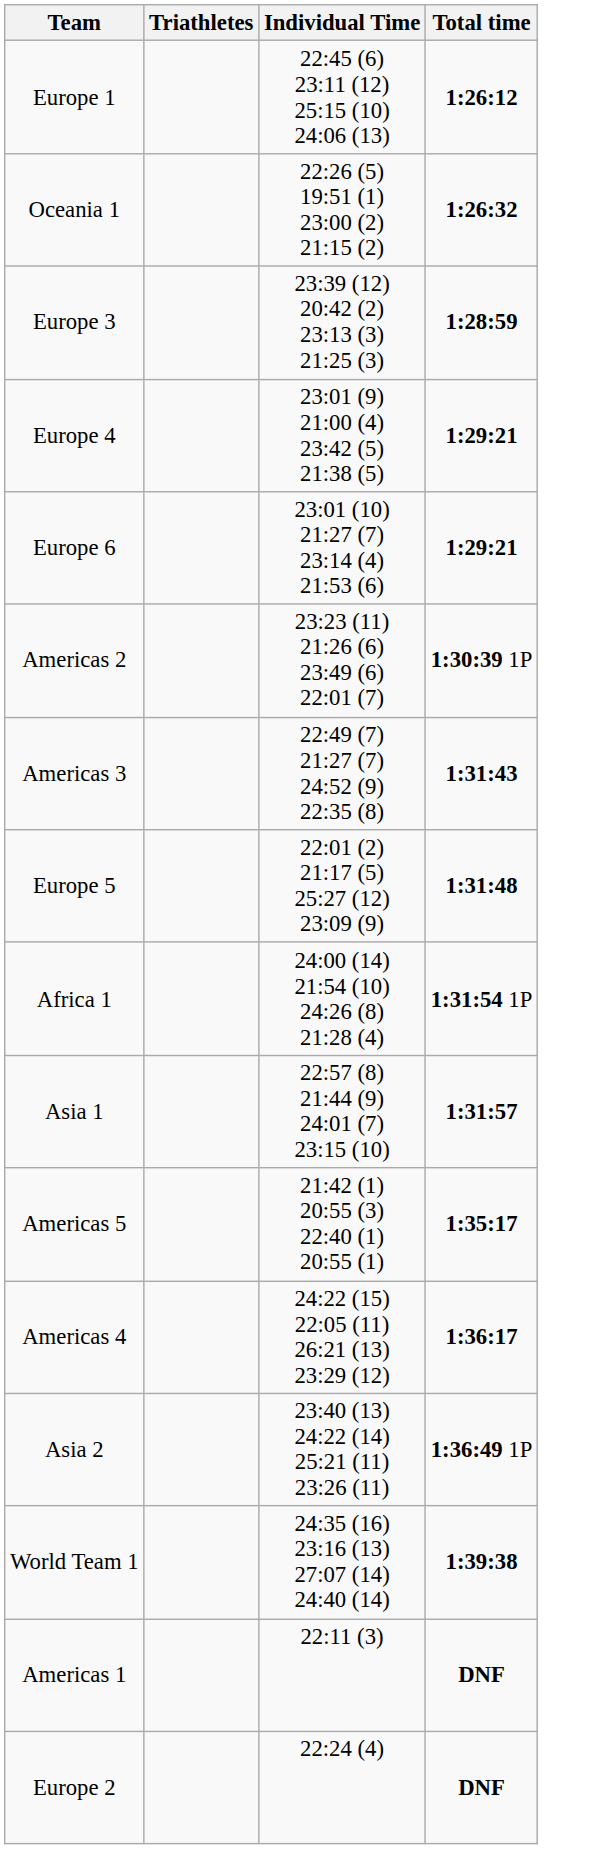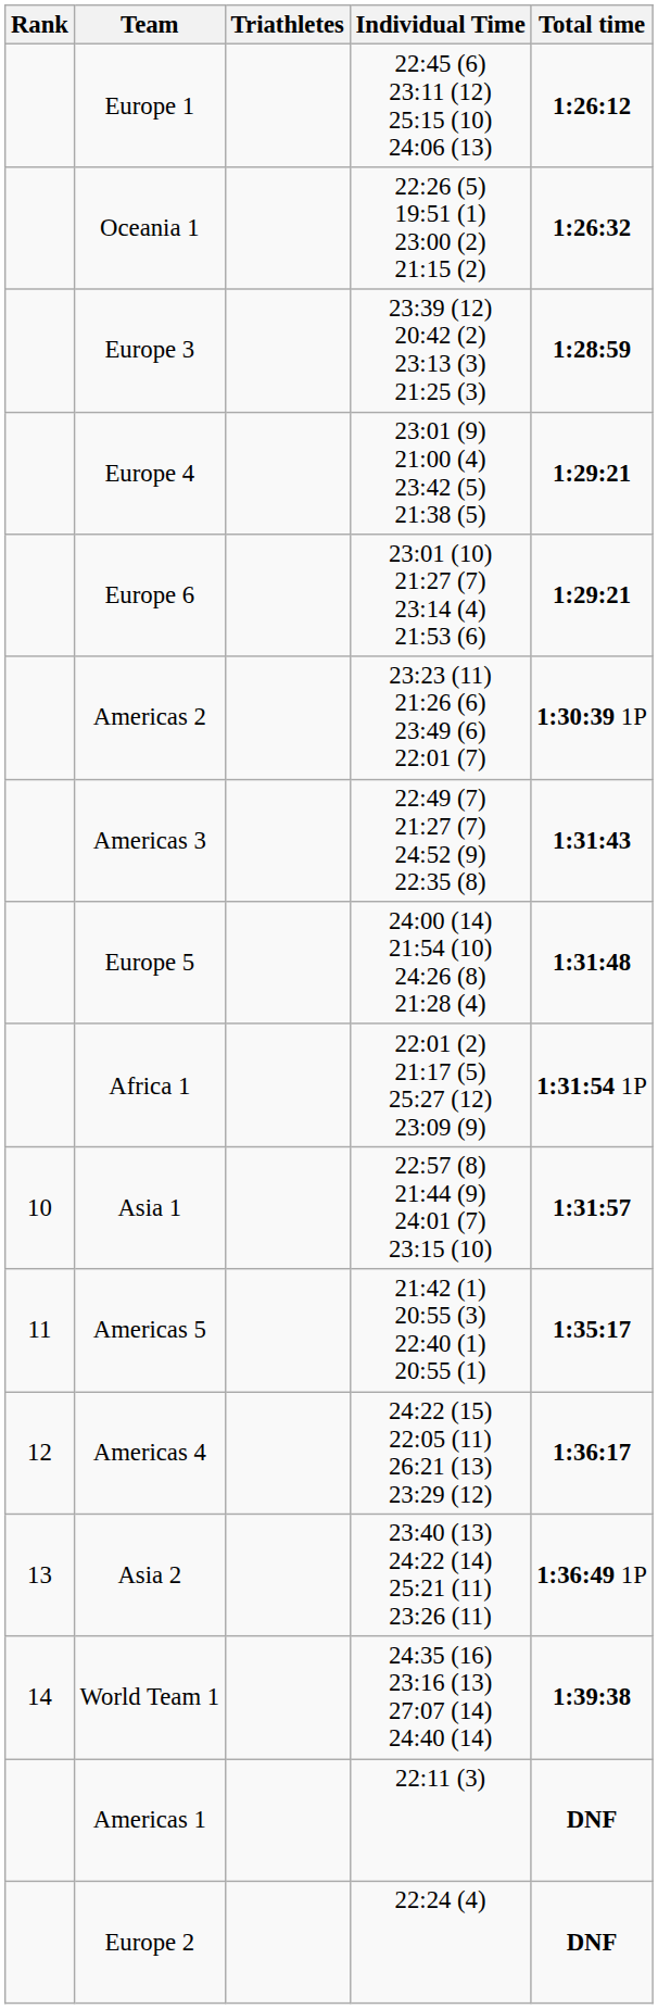 <table class="wikitable" style="text-align:center">
 <tr>
+<th>Rank</th>
 <th>Team</th>
 <th>Triathletes</th>
 <th>Individual Time</th>
 <th>Total time</th>
 </tr>
 <tr>
+<td></td>
 <td>Europe 1</td>
 <td align=left><br><br><br></td>
 <td>22:45 (6)<br>23:11 (12)<br>25:15 (10)<br>24:06 (13)</td>
 <td><strong>1:26:12</strong></td>
 </tr>
 <tr>
+<td></td>
 <td>Oceania 1</td>
 <td align=left><br><br><br></td>
 <td>22:26 (5)<br>19:51 (1)<br>23:00 (2)<br>21:15 (2)</td>
 <td><strong>1:26:32</strong></td>
 </tr>
 <tr>
+<td></td>
 <td>Europe 3</td>
 <td align=left><br><br><br></td>
 <td>23:39 (12)<br>20:42 (2)<br>23:13 (3)<br>21:25 (3)</td>
 <td><strong>1:28:59</strong></td>
 </tr>
 <tr>
+<td></td>
 <td>Europe 4</td>
 <td align=left><br><br><br></td>
 <td>23:01 (9)<br>21:00 (4)<br>23:42 (5)<br>21:38 (5)</td>
 <td><strong>1:29:21</strong></td>
 </tr>
 <tr>
+<td></td>
 <td>Europe 6</td>
 <td align=left><br><br><br></td>
 <td>23:01 (10)<br>21:27 (7)<br>23:14 (4)<br>21:53 (6)</td>
 <td><strong>1:29:21</strong></td>
 </tr>
 <tr>
+<td></td>
 <td>Americas 2</td>
 <td align=left><br><br><br></td>
 <td>23:23 (11)<br>21:26 (6)<br>23:49 (6)<br>22:01 (7)</td>
 <td><strong>1:30:39</strong> 1P</td>
 </tr>
 <tr>
+<td></td>
 <td>Americas 3</td>
 <td align=left><br><br><br></td>
 <td>22:49 (7)<br>21:27 (7)<br>24:52 (9)<br>22:35 (8)</td>
 <td><strong>1:31:43</strong></td>
 </tr>
 <tr>
+<td></td>
 <td>Europe 5</td>
 <td align=left><br><br><br></td>
-<td>22:01 (2)<br>21:17 (5)<br>25:27 (12)<br>23:09 (9)</td>
+<td>24:00 (14)<br>21:54 (10)<br>24:26 (8)<br>21:28 (4)</td>
 <td><strong>1:31:48</strong></td>
 </tr>
 <tr>
+<td></td>
 <td>Africa 1</td>
 <td align=left><br><br><br></td>
-<td>24:00 (14)<br>21:54 (10)<br>24:26 (8)<br>21:28 (4)</td>
+<td>22:01 (2)<br>21:17 (5)<br>25:27 (12)<br>23:09 (9)</td>
 <td><strong>1:31:54</strong> 1P</td>
 </tr>
 <tr>
+<td>10</td>
 <td>Asia 1</td>
 <td align=left><br><br><br></td>
 <td>22:57 (8)<br>21:44 (9)<br>24:01 (7)<br>23:15 (10)</td>
 <td><strong>1:31:57</strong></td>
 </tr>
 <tr>
+<td>11</td>
 <td>Americas 5</td>
 <td align=left><br><br><br></td>
 <td>21:42 (1)<br>20:55 (3)<br>22:40 (1)<br>20:55 (1)</td>
 <td><strong>1:35:17</strong></td>
 </tr>
 <tr>
+<td>12</td>
 <td>Americas 4</td>
 <td align=left><br><br><br></td>
 <td>24:22 (15)<br>22:05 (11)<br>26:21 (13)<br>23:29 (12)</td>
 <td><strong>1:36:17</strong></td>
 </tr>
 <tr>
+<td>13</td>
 <td>Asia 2</td>
 <td align=left><br><br><br></td>
 <td>23:40 (13)<br>24:22 (14)<br>25:21 (11)<br>23:26 (11)</td>
 <td><strong>1:36:49</strong> 1P</td>
 </tr>
 <tr>
+<td>14</td>
 <td>World Team 1</td>
 <td align=left><br><br><br></td>
 <td>24:35 (16)<br>23:16 (13)<br>27:07 (14)<br>24:40 (14)</td>
 <td><strong>1:39:38</strong></td>
 </tr>
 <tr>
+<td></td>
 <td>Americas 1</td>
 <td align=left><br><br><br></td>
 <td>22:11 (3)<br><br><br><br></td>
 <td><strong>DNF</strong></td>
 </tr>
 <tr>
+<td></td>
 <td>Europe 2</td>
 <td align=left><br><br><br></td>
 <td>22:24 (4)<br><br><br><br></td>
 <td><strong>DNF</strong></td>
 </tr>
 </table>
